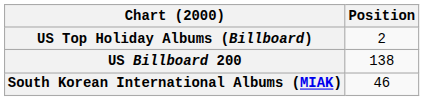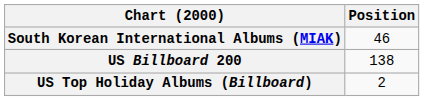 <table class="wikitable sortable plainrowheaders" style="text-align:center">
 <tr>
 <th scope="col">Chart (2000)</th>
 <th scope="col">Position</th>
 </tr>
 <tr>
-<th scope="row">US Top Holiday Albums (<em>Billboard</em>)</th>
-<td style="text-align:center;">2</td>
+<th scope="row">South Korean International Albums (<a href='#'>MIAK</a>)</th>
+<td>46</td>
 </tr>
 <tr>
 <th scope="row">US <em>Billboard</em> 200</th>
 <td align="center">138</td>
 </tr>
 <tr>
-<th scope="row">South Korean International Albums (<a href='#'>MIAK</a>)</th>
-<td>46</td>
+<th scope="row">US Top Holiday Albums (<em>Billboard</em>)</th>
+<td style="text-align:center;">2</td>
 </tr>
 </table>
